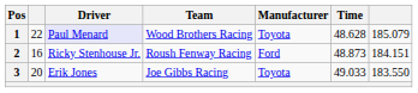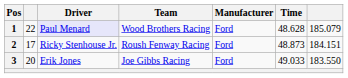 <table class="wikitable" style="font-size:95%">
 <tr>
 <th>Pos</th>
 <th></th>
 <th>Driver</th>
 <th>Team</th>
 <th>Manufacturer</th>
 <th>Time</th>
 <th></th>
 </tr>
 <tr>
 <th>1</th>
 <td>22</td>
 <td style="background: lavender;"><a href='#'>Paul Menard</a></td>
 <td><a href='#'>Wood Brothers Racing</a></td>
-<td><a href='#'>Toyota</a></td>
+<td><a href='#'>Ford</a></td>
 <td>48.628</td>
 <td>185.079</td>
 </tr>
 <tr>
 <th>2</th>
-<td>16</td>
+<td>17</td>
 <td><a href='#'>Ricky Stenhouse Jr.</a></td>
 <td><a href='#'>Roush Fenway Racing</a></td>
 <td><a href='#'>Ford</a></td>
 <td>48.873</td>
 <td>184.151</td>
 </tr>
 <tr>
 <th>3</th>
 <td>20</td>
 <td><a href='#'>Erik Jones</a></td>
 <td><a href='#'>Joe Gibbs Racing</a></td>
-<td><a href='#'>Toyota</a></td>
+<td><a href='#'>Ford</a></td>
 <td>49.033</td>
 <td>183.550</td>
 </tr>
 <tr>
 <th colspan="7"></th>
 </tr>
 </table>
